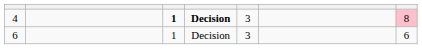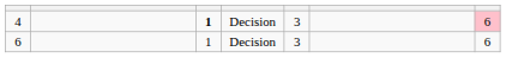 <table class="wikitable" style="text-align: center;">
 <tr>
 <th width=30></th>
 <th width=270></th>
 <th width=30></th>
 <th width=75></th>
 <th width=30></th>
 <th width=270></th>
 <th width=30></th>
 </tr>
 <tr>
 <td>4</td>
 <td align=left><strong></strong></td>
 <td><strong>1</strong></td>
-<td><strong>Decision</strong></td>
+<td>Decision</td>
 <td>3</td>
 <td align=left></td>
-<td bgcolor=pink>8</td>
+<td bgcolor=pink>6</td>
 </tr>
 <tr>
 <td>6</td>
 <td align=left><strong></strong></td>
 <td>1</td>
 <td>Decision</td>
 <td>3</td>
 <td align=left></td>
 <td>6</td>
 </tr>
 </table>
